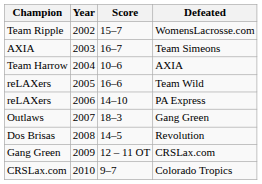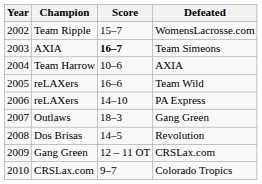 <table class="wikitable">
 <tr>
+<th>Year</th>
 <th>Champion</th>
-<th>Year</th>
 <th>Score</th>
 <th>Defeated</th>
 </tr>
 <tr>
+<td>2002</td>
 <td>Team Ripple</td>
-<td>2002</td>
 <td>15–7</td>
 <td>WomensLacrosse.com</td>
 </tr>
 <tr>
+<td>2003</td>
 <td>AXIA</td>
-<td>2003</td>
-<td>16–7</td>
+<td><strong>16–7</strong></td>
 <td>Team Simeons</td>
 </tr>
 <tr>
+<td>2004</td>
 <td>Team Harrow</td>
-<td>2004</td>
 <td>10–6</td>
 <td>AXIA</td>
 </tr>
 <tr>
+<td>2005</td>
 <td>reLAXers</td>
-<td>2005</td>
 <td>16–6</td>
 <td>Team Wild</td>
 </tr>
 <tr>
+<td>2006</td>
 <td>reLAXers</td>
-<td>2006</td>
 <td>14–10</td>
 <td>PA Express</td>
 </tr>
 <tr>
+<td>2007</td>
 <td>Outlaws</td>
-<td>2007</td>
 <td>18–3</td>
 <td>Gang Green</td>
 </tr>
 <tr>
+<td>2008</td>
 <td>Dos Brisas</td>
-<td>2008</td>
 <td>14–5</td>
 <td>Revolution</td>
 </tr>
 <tr>
+<td>2009</td>
 <td>Gang Green</td>
-<td>2009</td>
 <td>12 – 11 OT</td>
 <td>CRSLax.com</td>
 </tr>
 <tr>
+<td>2010</td>
 <td>CRSLax.com</td>
-<td>2010</td>
 <td>9–7</td>
 <td>Colorado Tropics</td>
 </tr>
 </table>
